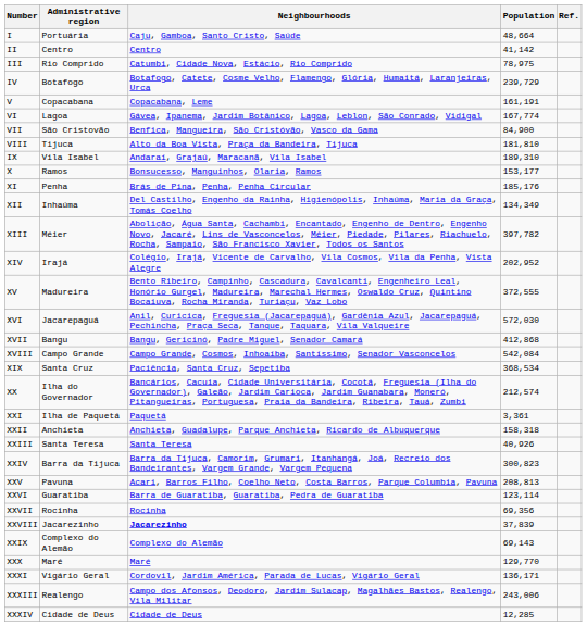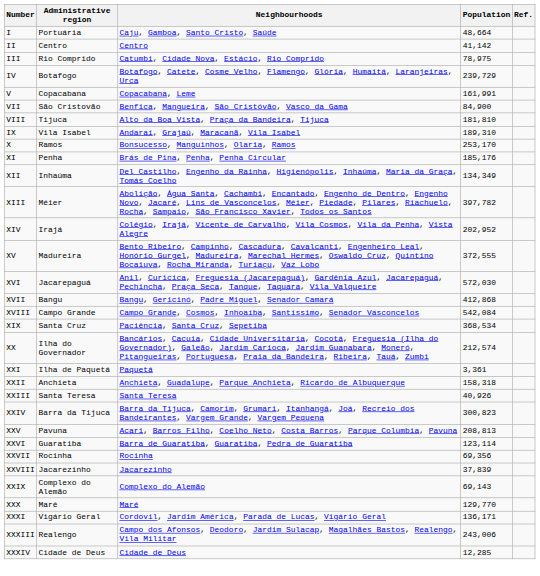 <table class="wikitable sortable">
 <tr>
 <th>Number</th>
 <th>Administrative region</th>
 <th>Neighbourhoods</th>
 <th>Population</th>
 <th>Ref.</th>
 </tr>
 <tr>
 <td data-sort-value=1>I</td>
 <td>Portuária</td>
 <td><a href='#'>Caju</a>, <a href='#'>Gamboa</a>, <a href='#'>Santo Cristo</a>, <a href='#'>Saúde</a></td>
 <td>48,664</td>
 <td></td>
 </tr>
 <tr>
 <td data-sort-value=2>II</td>
 <td>Centro</td>
 <td><a href='#'>Centro</a></td>
 <td>41,142</td>
 <td></td>
 </tr>
 <tr>
 <td data-sort-value=3>III</td>
 <td>Rio Comprido</td>
 <td><a href='#'>Catumbi</a>, <a href='#'>Cidade Nova</a>, <a href='#'>Estácio</a>, <a href='#'>Rio Comprido</a></td>
 <td>78,975</td>
 <td></td>
 </tr>
 <tr>
 <td data-sort-value=4>IV</td>
 <td>Botafogo</td>
 <td><a href='#'>Botafogo</a>, <a href='#'>Catete</a>, <a href='#'>Cosme Velho</a>, <a href='#'>Flamengo</a>, <a href='#'>Glória</a>, <a href='#'>Humaitá</a>, <a href='#'>Laranjeiras</a>, <a href='#'>Urca</a></td>
 <td>239,729</td>
 <td></td>
 </tr>
 <tr>
 <td data-sort-value=5>V</td>
 <td>Copacabana</td>
 <td><a href='#'>Copacabana</a>, <a href='#'>Leme</a></td>
-<td>161,191</td>
-<td></td>
-</tr>
-<tr>
-<td data-sort-value=6>VI</td>
-<td>Lagoa</td>
-<td><a href='#'>Gávea</a>, <a href='#'>Ipanema</a>, <a href='#'>Jardim Botânico</a>, <a href='#'>Lagoa</a>, <a href='#'>Leblon</a>, <a href='#'>São Conrado</a>, <a href='#'>Vidigal</a></td>
-<td>167,774</td>
+<td>161,991</td>
 <td></td>
 </tr>
 <tr>
 <td data-sort-value=7>VII</td>
 <td>São Cristovão</td>
 <td><a href='#'>Benfica</a>, <a href='#'>Mangueira</a>, <a href='#'>São Cristóvão</a>, <a href='#'>Vasco da Gama</a></td>
 <td>84,900</td>
 <td></td>
 </tr>
 <tr>
 <td data-sort-value=8>VIII</td>
 <td>Tijuca</td>
 <td><a href='#'>Alto da Boa Vista</a>, <a href='#'>Praça da Bandeira</a>, <a href='#'>Tijuca</a></td>
 <td>181,810</td>
 <td></td>
 </tr>
 <tr>
 <td data-sort-value=9>IX</td>
 <td>Vila Isabel</td>
 <td><a href='#'>Andaraí</a>, <a href='#'>Grajaú</a>, <a href='#'>Maracanã</a>, <a href='#'>Vila Isabel</a></td>
 <td>189,310</td>
 <td></td>
 </tr>
 <tr>
 <td data-sort-value=10>X</td>
 <td>Ramos</td>
 <td><a href='#'>Bonsucesso</a>, <a href='#'>Manguinhos</a>, <a href='#'>Olaria</a>, <a href='#'>Ramos</a></td>
-<td>153,177</td>
+<td>253,170</td>
 <td></td>
 </tr>
 <tr>
 <td data-sort-value=11>XI</td>
 <td>Penha</td>
 <td><a href='#'>Brás de Pina</a>, <a href='#'>Penha</a>, <a href='#'>Penha Circular</a></td>
 <td>185,176</td>
 <td></td>
 </tr>
 <tr>
 <td data-sort-value=12>XII</td>
 <td>Inhaúma</td>
 <td><a href='#'>Del Castilho</a>, <a href='#'>Engenho da Rainha</a>, <a href='#'>Higienópolis</a>, <a href='#'>Inhaúma</a>, <a href='#'>Maria da Graça</a>, <a href='#'>Tomás Coelho</a></td>
 <td>134,349</td>
 <td></td>
 </tr>
 <tr>
 <td data-sort-value=13>XIII</td>
 <td>Méier</td>
 <td><a href='#'>Abolição</a>, <a href='#'>Água Santa</a>, <a href='#'>Cachambi</a>, <a href='#'>Encantado</a>, <a href='#'>Engenho de Dentro</a>, <a href='#'>Engenho Novo</a>, <a href='#'>Jacaré</a>, <a href='#'>Lins de Vasconcelos</a>, <a href='#'>Méier</a>, <a href='#'>Piedade</a>, <a href='#'>Pilares</a>, <a href='#'>Riachuelo</a>, <a href='#'>Rocha</a>, <a href='#'>Sampaio</a>, <a href='#'>São Francisco Xavier</a>, <a href='#'>Todos os Santos</a></td>
 <td>397,782</td>
 <td></td>
 </tr>
 <tr>
 <td data-sort-value=14>XIV</td>
 <td>Irajá</td>
 <td><a href='#'>Colégio</a>, <a href='#'>Irajá</a>, <a href='#'>Vicente de Carvalho</a>, <a href='#'>Vila Cosmos</a>, <a href='#'>Vila da Penha</a>, <a href='#'>Vista Alegre</a></td>
 <td>202,952</td>
 <td></td>
 </tr>
 <tr>
 <td data-sort-value=15>XV</td>
 <td>Madureira</td>
 <td><a href='#'>Bento Ribeiro</a>, <a href='#'>Campinho</a>, <a href='#'>Cascadura</a>, <a href='#'>Cavalcanti</a>, <a href='#'>Engenheiro Leal</a>, <a href='#'>Honório Gurgel</a>, <a href='#'>Madureira</a>, <a href='#'>Marechal Hermes</a>, <a href='#'>Oswaldo Cruz</a>, <a href='#'>Quintino Bocaiuva</a>, <a href='#'>Rocha Miranda</a>, <a href='#'>Turiaçu</a>, <a href='#'>Vaz Lobo</a></td>
 <td>372,555</td>
 <td></td>
 </tr>
 <tr>
 <td data-sort-value=16>XVI</td>
 <td>Jacarepaguá</td>
 <td><a href='#'>Anil</a>, <a href='#'>Curicica</a>, <a href='#'>Freguesia (Jacarepaguá)</a>, <a href='#'>Gardênia Azul</a>, <a href='#'>Jacarepaguá</a>, <a href='#'>Pechincha</a>, <a href='#'>Praça Seca</a>, <a href='#'>Tanque</a>, <a href='#'>Taquara</a>, <a href='#'>Vila Valqueire</a></td>
 <td>572,030</td>
 <td></td>
 </tr>
 <tr>
 <td data-sort-value=17>XVII</td>
 <td>Bangu</td>
 <td><a href='#'>Bangu</a>, <a href='#'>Gericinó</a>, <a href='#'>Padre Miguel</a>, <a href='#'>Senador Camará</a></td>
 <td>412,868</td>
 <td></td>
 </tr>
 <tr>
 <td data-sort-value=18>XVIII</td>
 <td>Campo Grande</td>
 <td><a href='#'>Campo Grande</a>, <a href='#'>Cosmos</a>, <a href='#'>Inhoaíba</a>, <a href='#'>Santíssimo</a>, <a href='#'>Senador Vasconcelos</a></td>
 <td>542,084</td>
 <td></td>
 </tr>
 <tr>
 <td data-sort-value=19>XIX</td>
 <td>Santa Cruz</td>
 <td><a href='#'>Paciência</a>, <a href='#'>Santa Cruz</a>, <a href='#'>Sepetiba</a></td>
 <td>368,534</td>
 <td></td>
 </tr>
 <tr>
 <td data-sort-value=20>XX</td>
 <td>Ilha do Governador</td>
 <td><a href='#'>Bancários</a>, <a href='#'>Cacuia</a>, <a href='#'>Cidade Universitária</a>, <a href='#'>Cocotá</a>, <a href='#'>Freguesia (Ilha do Governador)</a>, <a href='#'>Galeão</a>, <a href='#'>Jardim Carioca</a>, <a href='#'>Jardim Guanabara</a>, <a href='#'>Moneró</a>, <a href='#'>Pitangueiras</a>, <a href='#'>Portuguesa</a>, <a href='#'>Praia da Bandeira</a>, <a href='#'>Ribeira</a>, <a href='#'>Tauá</a>, <a href='#'>Zumbi</a></td>
 <td>212,574</td>
 <td></td>
 </tr>
 <tr>
 <td data-sort-value=21>XXI</td>
 <td>Ilha de Paquetá</td>
 <td><a href='#'>Paquetá</a></td>
 <td>3,361</td>
 <td></td>
 </tr>
 <tr>
 <td data-sort-value=22>XXII</td>
 <td>Anchieta</td>
 <td><a href='#'>Anchieta</a>, <a href='#'>Guadalupe</a>, <a href='#'>Parque Anchieta</a>, <a href='#'>Ricardo de Albuquerque</a></td>
 <td>158,318</td>
 <td></td>
 </tr>
 <tr>
 <td data-sort-value=23>XXIII</td>
 <td>Santa Teresa</td>
 <td><a href='#'>Santa Teresa</a></td>
 <td>40,926</td>
 <td></td>
 </tr>
 <tr>
 <td data-sort-value=24>XXIV</td>
 <td>Barra da Tijuca</td>
 <td><a href='#'>Barra da Tijuca</a>, <a href='#'>Camorim</a>, <a href='#'>Grumari</a>, <a href='#'>Itanhangá</a>, <a href='#'>Joá</a>, <a href='#'>Recreio dos Bandeirantes</a>, <a href='#'>Vargem Grande</a>, <a href='#'>Vargem Pequena</a></td>
 <td>300,823</td>
 <td></td>
 </tr>
 <tr>
 <td data-sort-value=25>XXV</td>
 <td>Pavuna</td>
 <td><a href='#'>Acari</a>, <a href='#'>Barros Filho</a>, <a href='#'>Coelho Neto</a>, <a href='#'>Costa Barros</a>, <a href='#'>Parque Columbia</a>, <a href='#'>Pavuna</a></td>
 <td>208,813</td>
 <td></td>
 </tr>
 <tr>
 <td data-sort-value=26>XXVI</td>
 <td>Guaratiba</td>
 <td><a href='#'>Barra de Guaratiba</a>, <a href='#'>Guaratiba</a>, <a href='#'>Pedra de Guaratiba</a></td>
 <td>123,114</td>
 <td></td>
 </tr>
 <tr>
 <td data-sort-value=27>XXVII</td>
 <td>Rocinha</td>
 <td><a href='#'>Rocinha</a></td>
 <td>69,356</td>
 <td></td>
 </tr>
 <tr>
 <td data-sort-value=28>XXVIII</td>
 <td>Jacarezinho</td>
-<td><strong><a href='#'>Jacarezinho</a></strong></td>
+<td><a href='#'>Jacarezinho</a></td>
 <td>37,839</td>
 <td></td>
 </tr>
 <tr>
 <td data-sort-value=29>XXIX</td>
 <td>Complexo do Alemão</td>
 <td><a href='#'>Complexo do Alemão</a></td>
 <td>69,143</td>
 <td></td>
 </tr>
 <tr>
 <td data-sort-value=30>XXX</td>
 <td>Maré</td>
 <td><a href='#'>Maré</a></td>
 <td>129,770</td>
 <td></td>
 </tr>
 <tr>
 <td data-sort-value=31>XXXI</td>
 <td>Vigário Geral</td>
 <td><a href='#'>Cordovil</a>, <a href='#'>Jardim América</a>, <a href='#'>Parada de Lucas</a>, <a href='#'>Vigário Geral</a></td>
 <td>136,171</td>
 <td></td>
 </tr>
 <tr>
 <td data-sort-value=33>XXXIII</td>
 <td>Realengo</td>
 <td><a href='#'>Campo dos Afonsos</a>, <a href='#'>Deodoro</a>, <a href='#'>Jardim Sulacap</a>, <a href='#'>Magalhães Bastos</a>, <a href='#'>Realengo</a>, <a href='#'>Vila Militar</a></td>
 <td>243,006</td>
 <td></td>
 </tr>
 <tr>
 <td data-sort-value=34>XXXIV</td>
 <td>Cidade de Deus</td>
 <td><a href='#'>Cidade de Deus</a></td>
 <td>12,285</td>
 <td></td>
 </tr>
 </table>
